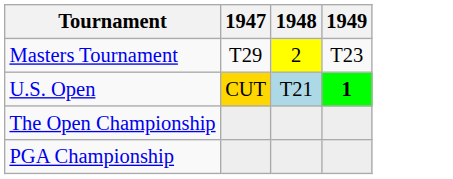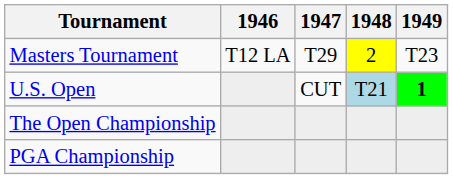 <table class="wikitable" style="font-size:95%;text-align:center;">
 <tr>
 <th>Tournament</th>
+<th>1946</th>
 <th>1947</th>
 <th>1948</th>
 <th>1949</th>
 </tr>
 <tr>
 <td align=left><a href='#'>Masters Tournament</a></td>
+<td>T12 <span>LA</span></td>
 <td>T29</td>
 <td style="background:yellow;">2</td>
 <td>T23</td>
 </tr>
 <tr>
 <td align=left><a href='#'>U.S. Open</a></td>
-<td style="background: gold;">CUT</td>
+<td style="background:#eeeeee;"></td>
+<td>CUT</td>
 <td style="background: lightblue;">T21</td>
 <td style="background:lime;"><strong>1</strong></td>
 </tr>
 <tr>
 <td align=left><a href='#'>The Open Championship</a></td>
+<td style="background:#eeeeee;"></td>
 <td style="background:#eeeeee;"></td>
 <td style="background:#eeeeee;"></td>
 <td style="background:#eeeeee;"></td>
 </tr>
 <tr>
 <td align=left><a href='#'>PGA Championship</a></td>
 <td style="background:#eeeeee;"></td>
 <td style="background:#eeeeee;"></td>
 <td style="background:#eeeeee;"></td>
+<td style="background:#eeeeee;"></td>
 </tr>
 </table>
